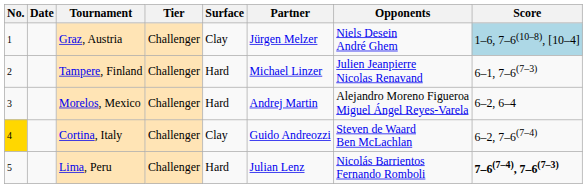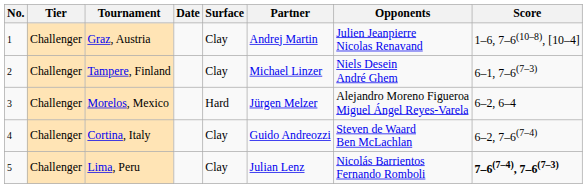 <table class="sortable wikitable nowrap">
 <tr>
 <th class="unsortable">No.</th>
+<th>Tier</th>
+<th>Tournament</th>
 <th>Date</th>
-<th>Tournament</th>
-<th>Tier</th>
 <th>Surface</th>
 <th>Partner</th>
 <th>Opponents</th>
 <th class="unsortable">Score</th>
 </tr>
 <tr>
 <td><small>1</small></td>
+<td bgcolor=moccasin>Challenger</td>
+<td bgcolor=moccasin><a href='#'>Graz</a>, Austria</td>
 <td></td>
-<td bgcolor=moccasin><a href='#'>Graz</a>, Austria</td>
-<td bgcolor=moccasin>Challenger</td>
 <td>Clay</td>
-<td> <a href='#'>Jürgen Melzer</a></td>
-<td> <a href='#'>Niels Desein</a><br> <a href='#'>André Ghem</a></td>
-<td style="background: lightblue;">1–6, 7–6<sup>(10–8)</sup>, [10–4]</td>
+<td> <a href='#'>Andrej Martin</a></td>
+<td> <a href='#'>Julien Jeanpierre</a><br> <a href='#'>Nicolas Renavand</a></td>
+<td>1–6, 7–6<sup>(10–8)</sup>, [10–4]</td>
 </tr>
 <tr>
 <td><small>2</small></td>
+<td bgcolor=moccasin>Challenger</td>
+<td bgcolor=moccasin><a href='#'>Tampere</a>, Finland</td>
 <td><a href='#'></a></td>
-<td bgcolor=moccasin><a href='#'>Tampere</a>, Finland</td>
-<td bgcolor=moccasin>Challenger</td>
-<td>Hard</td>
+<td>Clay</td>
 <td> <a href='#'>Michael Linzer</a></td>
-<td> <a href='#'>Julien Jeanpierre</a><br> <a href='#'>Nicolas Renavand</a></td>
+<td> <a href='#'>Niels Desein</a><br> <a href='#'>André Ghem</a></td>
 <td>6–1, 7–6<sup>(7–3)</sup></td>
 </tr>
 <tr>
 <td><small>3</small></td>
+<td bgcolor=moccasin>Challenger</td>
+<td bgcolor=moccasin><a href='#'>Morelos</a>, Mexico</td>
 <td><a href='#'></a></td>
-<td bgcolor=moccasin><a href='#'>Morelos</a>, Mexico</td>
-<td bgcolor=moccasin>Challenger</td>
 <td>Hard</td>
-<td> <a href='#'>Andrej Martin</a></td>
+<td> <a href='#'>Jürgen Melzer</a></td>
 <td> Alejandro Moreno Figueroa<br> <a href='#'>Miguel Ángel Reyes-Varela</a></td>
 <td>6–2, 6–4</td>
 </tr>
 <tr>
-<td style="background: gold;"><small>4</small></td>
+<td><small>4</small></td>
+<td bgcolor=moccasin>Challenger</td>
+<td bgcolor=moccasin><a href='#'>Cortina</a>, Italy</td>
 <td><a href='#'></a></td>
-<td bgcolor=moccasin><a href='#'>Cortina</a>, Italy</td>
-<td bgcolor=moccasin>Challenger</td>
 <td>Clay</td>
 <td> <a href='#'>Guido Andreozzi</a></td>
 <td> <a href='#'>Steven de Waard</a><br> <a href='#'>Ben McLachlan</a></td>
 <td>6–2, 7–6<sup>(7–4)</sup></td>
 </tr>
 <tr>
 <td><small>5</small></td>
+<td bgcolor=moccasin>Challenger</td>
+<td bgcolor=moccasin><a href='#'>Lima</a>, Peru</td>
 <td><a href='#'></a></td>
-<td bgcolor=moccasin><a href='#'>Lima</a>, Peru</td>
-<td bgcolor=moccasin>Challenger</td>
-<td>Hard</td>
+<td>Clay</td>
 <td> <a href='#'>Julian Lenz</a></td>
 <td> <a href='#'>Nicolás Barrientos</a><br> <a href='#'>Fernando Romboli</a></td>
 <td><strong>7–6<sup>(7–4)</sup>, 7–6<sup>(7–3)</sup></strong></td>
 </tr>
 </table>
